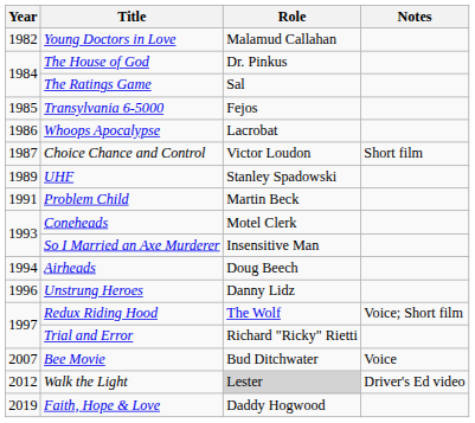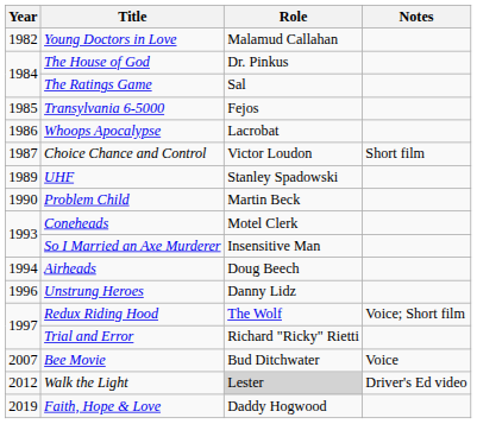 <table class="wikitable sortable">
 <tr>
 <th>Year</th>
 <th>Title</th>
 <th>Role</th>
 <th class="unsortable">Notes</th>
 </tr>
 <tr>
 <td>1982</td>
 <td><em><a href='#'>Young Doctors in Love</a></em></td>
 <td>Malamud Callahan</td>
 <td></td>
 </tr>
 <tr>
 <td rowspan=2>1984</td>
 <td><em><a href='#'>The House of God</a></em></td>
 <td>Dr. Pinkus</td>
 <td></td>
 </tr>
 <tr>
 <td><em><a href='#'>The Ratings Game</a></em></td>
 <td>Sal</td>
 <td></td>
 </tr>
 <tr>
 <td>1985</td>
 <td><em><a href='#'>Transylvania 6-5000</a></em></td>
 <td>Fejos</td>
 <td></td>
 </tr>
 <tr>
 <td>1986</td>
 <td><em><a href='#'>Whoops Apocalypse</a></em></td>
 <td>Lacrobat</td>
 <td></td>
 </tr>
 <tr>
 <td>1987</td>
 <td><em>Choice Chance and Control</em></td>
 <td>Victor Loudon</td>
 <td>Short film</td>
 </tr>
 <tr>
 <td>1989</td>
 <td><em><a href='#'>UHF</a></em></td>
 <td>Stanley Spadowski</td>
 <td></td>
 </tr>
 <tr>
-<td>1991</td>
+<td>1990</td>
 <td><em><a href='#'>Problem Child</a></em></td>
 <td>Martin Beck</td>
 <td></td>
 </tr>
 <tr>
 <td rowspan=2>1993</td>
 <td><em><a href='#'>Coneheads</a></em></td>
 <td>Motel Clerk</td>
 <td></td>
 </tr>
 <tr>
 <td><em><a href='#'>So I Married an Axe Murderer</a></em></td>
 <td>Insensitive Man</td>
 <td></td>
 </tr>
 <tr>
 <td>1994</td>
 <td><em><a href='#'>Airheads</a></em></td>
 <td>Doug Beech</td>
 <td></td>
 </tr>
 <tr>
 <td>1996</td>
 <td><em><a href='#'>Unstrung Heroes</a></em></td>
 <td>Danny Lidz</td>
 <td></td>
 </tr>
 <tr>
 <td rowspan=2>1997</td>
 <td><em><a href='#'>Redux Riding Hood</a></em></td>
 <td><a href='#'>The Wolf</a></td>
 <td>Voice; Short film</td>
 </tr>
 <tr>
 <td><em><a href='#'>Trial and Error</a></em></td>
 <td>Richard "Ricky" Rietti</td>
 <td></td>
 </tr>
 <tr>
 <td>2007</td>
 <td><em><a href='#'>Bee Movie</a></em></td>
 <td>Bud Ditchwater</td>
 <td>Voice</td>
 </tr>
 <tr>
 <td>2012</td>
 <td><em>Walk the Light</em></td>
 <td style="background: lightgrey;">Lester</td>
 <td>Driver's Ed video</td>
 </tr>
 <tr>
 <td>2019</td>
 <td><em><a href='#'>Faith, Hope & Love</a></em></td>
 <td>Daddy Hogwood</td>
 <td></td>
 </tr>
 </table>
